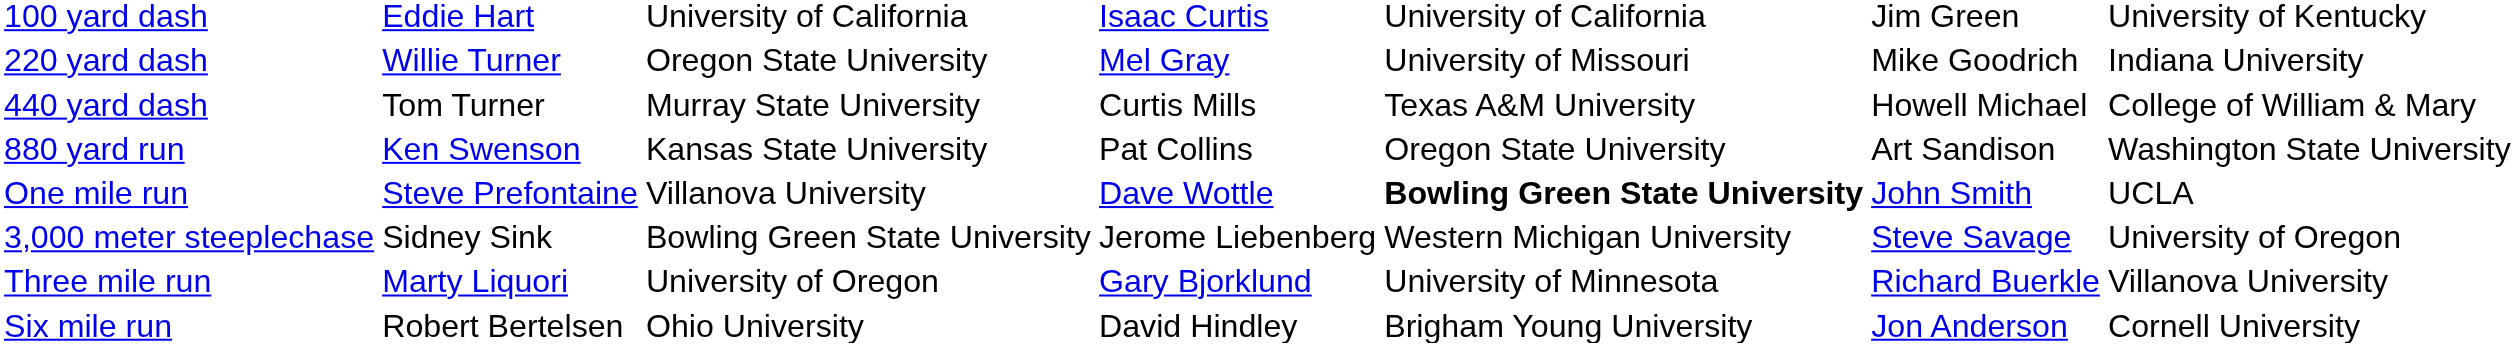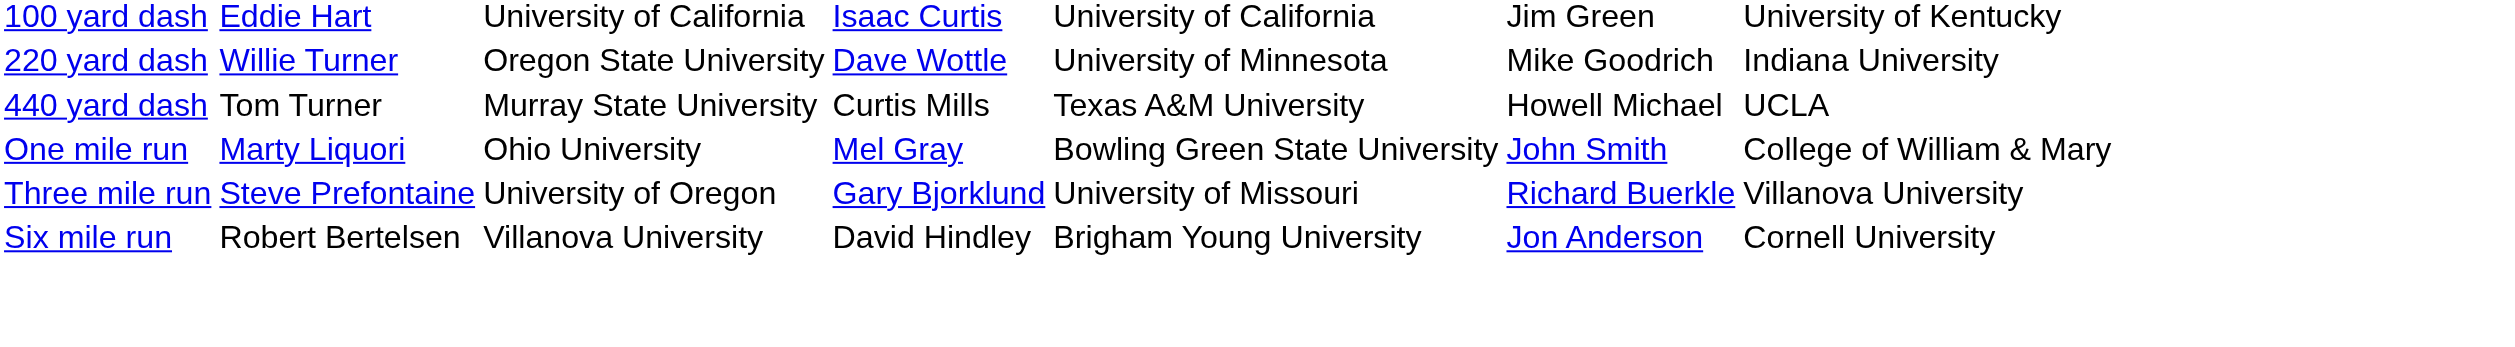 <table>
 <tr>
 <td><a href='#'>100 yard dash</a></td>
 <td><a href='#'>Eddie Hart</a></td>
 <td>University of California</td>
 <td><a href='#'>Isaac Curtis</a></td>
 <td>University of California</td>
 <td>Jim Green</td>
 <td>University of Kentucky</td>
 </tr>
 <tr>
 <td><a href='#'>220 yard dash</a></td>
 <td><a href='#'>Willie Turner</a></td>
 <td>Oregon State University</td>
-<td><a href='#'>Mel Gray</a></td>
-<td>University of Missouri</td>
+<td><a href='#'>Dave Wottle</a></td>
+<td>University of Minnesota</td>
 <td>Mike Goodrich</td>
 <td>Indiana University</td>
 </tr>
 <tr>
 <td><a href='#'>440 yard dash</a></td>
 <td>Tom Turner</td>
 <td>Murray State University</td>
 <td>Curtis Mills</td>
 <td>Texas A&M University</td>
 <td>Howell Michael</td>
+<td>UCLA</td>
+</tr>
+<tr>
+<td><a href='#'>One mile run</a></td>
+<td><a href='#'>Marty Liquori</a></td>
+<td>Ohio University</td>
+<td><a href='#'>Mel Gray</a></td>
+<td>Bowling Green State University</td>
+<td><a href='#'>John Smith</a></td>
 <td>College of William & Mary</td>
 </tr>
 <tr>
-<td><a href='#'>880 yard run</a></td>
-<td><a href='#'>Ken Swenson</a></td>
-<td>Kansas State University</td>
-<td>Pat Collins</td>
-<td>Oregon State University</td>
-<td>Art Sandison</td>
-<td>Washington State University</td>
-</tr>
-<tr>
-<td><a href='#'>One mile run</a></td>
+<td><a href='#'>Three mile run</a></td>
 <td><a href='#'>Steve Prefontaine</a></td>
-<td>Villanova University</td>
-<td><a href='#'>Dave Wottle</a></td>
-<td><strong>Bowling Green State University</strong></td>
-<td><a href='#'>John Smith</a></td>
-<td>UCLA</td>
-</tr>
-<tr>
-<td><a href='#'>3,000 meter steeplechase</a></td>
-<td>Sidney Sink</td>
-<td>Bowling Green State University</td>
-<td>Jerome Liebenberg</td>
-<td>Western Michigan University</td>
-<td><a href='#'>Steve Savage</a></td>
-<td>University of Oregon</td>
-</tr>
-<tr>
-<td><a href='#'>Three mile run</a></td>
-<td><a href='#'>Marty Liquori</a></td>
 <td>University of Oregon</td>
 <td><a href='#'>Gary Bjorklund</a></td>
-<td>University of Minnesota</td>
+<td>University of Missouri</td>
 <td><a href='#'>Richard Buerkle</a></td>
 <td>Villanova University</td>
 </tr>
 <tr>
 <td><a href='#'>Six mile run</a></td>
 <td>Robert Bertelsen</td>
-<td>Ohio University</td>
+<td>Villanova University</td>
 <td>David Hindley</td>
 <td>Brigham Young University</td>
 <td><a href='#'>Jon Anderson</a></td>
 <td>Cornell University</td>
 </tr>
 </table>
